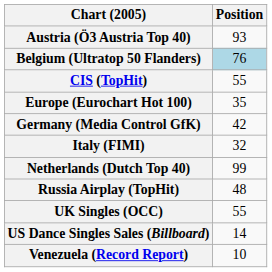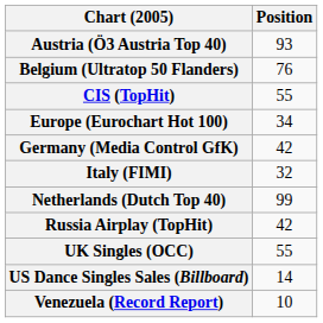 <table class="wikitable sortable plainrowheaders" style="text-align:center">
 <tr>
 <th>Chart (2005)</th>
 <th>Position</th>
 </tr>
 <tr>
 <th scope="row">Austria (Ö3 Austria Top 40)</th>
 <td>93</td>
 </tr>
 <tr>
 <th scope="row">Belgium (Ultratop 50 Flanders)</th>
-<td style="background: lightblue;">76</td>
+<td>76</td>
 </tr>
 <tr>
 <th scope="row"><a href='#'>CIS</a> (<a href='#'>TopHit</a>)</th>
 <td>55</td>
 </tr>
 <tr>
 <th scope="row">Europe (Eurochart Hot 100)</th>
-<td>35</td>
+<td>34</td>
 </tr>
 <tr>
 <th scope="row">Germany (Media Control GfK)</th>
 <td>42</td>
 </tr>
 <tr>
 <th scope="row">Italy (FIMI)</th>
 <td>32</td>
 </tr>
 <tr>
 <th scope="row">Netherlands (Dutch Top 40)</th>
 <td>99</td>
 </tr>
 <tr>
 <th scope="row">Russia Airplay (TopHit)</th>
-<td>48</td>
+<td>42</td>
 </tr>
 <tr>
 <th scope="row">UK Singles (OCC)</th>
 <td>55</td>
 </tr>
 <tr>
 <th scope="row">US Dance Singles Sales (<em>Billboard</em>)</th>
 <td>14</td>
 </tr>
 <tr>
 <th scope="row">Venezuela (<a href='#'>Record Report</a>)</th>
 <td>10</td>
 </tr>
 </table>
